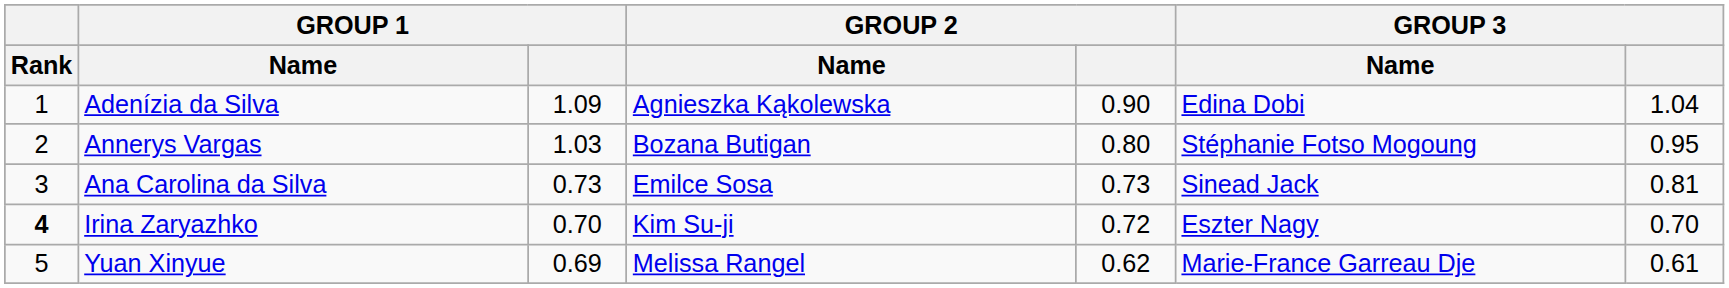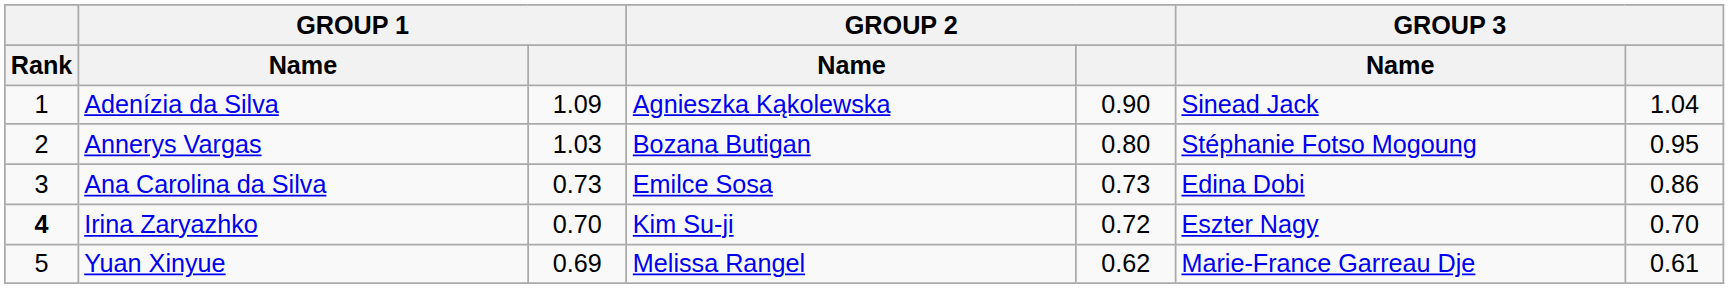 <table class="wikitable" style="font-size:90%">
 <tr>
 <th></th>
 <th colspan="2">GROUP 1</th>
 <th colspan="2">GROUP 2</th>
 <th colspan="2">GROUP 3</th>
 </tr>
 <tr>
 <th width=30>Rank</th>
 <th width=250>Name</th>
 <th width=50></th>
 <th width=250>Name</th>
 <th width=50></th>
 <th width=250>Name</th>
 <th width=50></th>
 </tr>
 <tr>
 <td align=center>1</td>
 <td> <a href='#'>Adenízia da Silva</a></td>
 <td align=center>1.09</td>
 <td> <a href='#'>Agnieszka Kąkolewska</a></td>
 <td align=center>0.90</td>
-<td> <a href='#'>Edina Dobi</a></td>
+<td> <a href='#'>Sinead Jack</a></td>
 <td align=center>1.04</td>
 </tr>
 <tr>
 <td align=center>2</td>
 <td> <a href='#'>Annerys Vargas</a></td>
 <td align=center>1.03</td>
 <td> <a href='#'>Bozana Butigan</a></td>
 <td align=center>0.80</td>
 <td> <a href='#'>Stéphanie Fotso Mogoung</a></td>
 <td align=center>0.95</td>
 </tr>
 <tr>
 <td align=center>3</td>
 <td> <a href='#'>Ana Carolina da Silva</a></td>
 <td align=center>0.73</td>
 <td> <a href='#'>Emilce Sosa</a></td>
 <td align=center>0.73</td>
-<td> <a href='#'>Sinead Jack</a></td>
-<td align=center>0.81</td>
+<td> <a href='#'>Edina Dobi</a></td>
+<td align=center>0.86</td>
 </tr>
 <tr>
 <td align=center><strong>4</strong></td>
 <td> <a href='#'>Irina Zaryazhko</a></td>
 <td align=center>0.70</td>
 <td> <a href='#'>Kim Su-ji</a></td>
 <td align=center>0.72</td>
 <td> <a href='#'>Eszter Nagy</a></td>
 <td align=center>0.70</td>
 </tr>
 <tr>
 <td align=center>5</td>
 <td> <a href='#'>Yuan Xinyue</a></td>
 <td align=center>0.69</td>
 <td> <a href='#'>Melissa Rangel</a></td>
 <td align=center>0.62</td>
 <td> <a href='#'>Marie-France Garreau Dje</a></td>
 <td align=center>0.61</td>
 </tr>
 </table>
